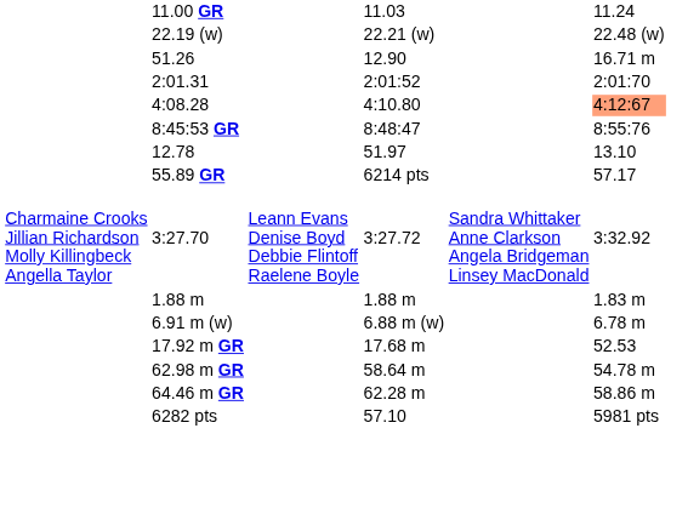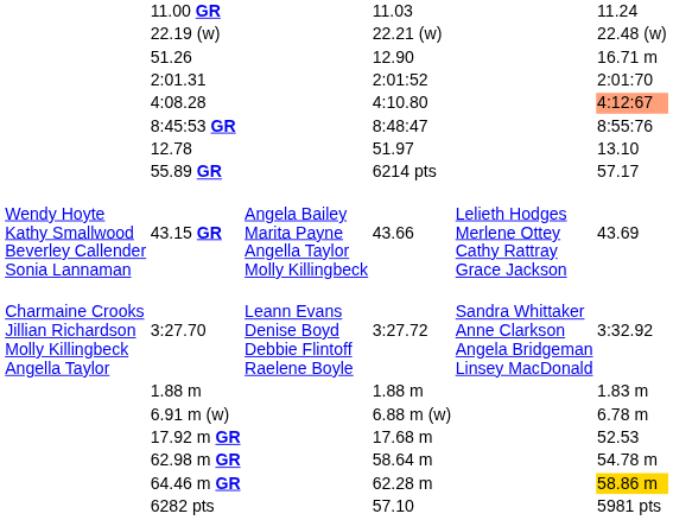 <table>
 <tr>
 <td></td>
 <td></td>
 <td>11.00 <strong><a href='#'>GR</a></strong></td>
 <td></td>
 <td>11.03</td>
 <td></td>
 <td>11.24</td>
 </tr>
 <tr>
 <td></td>
 <td></td>
 <td>22.19 (w)</td>
 <td></td>
 <td>22.21 (w)</td>
 <td></td>
 <td>22.48 (w)</td>
 </tr>
 <tr>
 <td></td>
 <td></td>
 <td>51.26</td>
 <td></td>
 <td>12.90</td>
 <td></td>
 <td>16.71 m</td>
 </tr>
 <tr>
 <td></td>
 <td></td>
 <td>2:01.31</td>
 <td></td>
 <td>2:01:52</td>
 <td></td>
 <td>2:01:70</td>
 </tr>
 <tr>
 <td></td>
 <td></td>
 <td>4:08.28</td>
 <td></td>
 <td>4:10.80</td>
 <td></td>
 <td style="background: lightsalmon;">4:12:67</td>
 </tr>
 <tr>
 <td></td>
 <td></td>
 <td>8:45:53 <strong><a href='#'>GR</a></strong></td>
 <td></td>
 <td>8:48:47</td>
 <td></td>
 <td>8:55:76</td>
 </tr>
 <tr>
 <td></td>
 <td></td>
 <td>12.78</td>
 <td></td>
 <td>51.97</td>
 <td></td>
 <td>13.10</td>
 </tr>
 <tr>
 <td></td>
 <td></td>
 <td>55.89 <strong><a href='#'>GR</a></strong></td>
 <td></td>
 <td>6214 pts</td>
 <td></td>
 <td>57.17</td>
 </tr>
 <tr>
 <td></td>
+<td><br><a href='#'>Wendy Hoyte</a><br><a href='#'>Kathy Smallwood</a><br><a href='#'>Beverley Callender</a><br><a href='#'>Sonia Lannaman</a></td>
+<td>43.15 <strong><a href='#'>GR</a></strong></td>
+<td><br><a href='#'>Angela Bailey</a><br><a href='#'>Marita Payne</a><br><a href='#'>Angella Taylor</a><br><a href='#'>Molly Killingbeck</a></td>
+<td>43.66</td>
+<td><br><a href='#'>Lelieth Hodges</a><br><a href='#'>Merlene Ottey</a><br><a href='#'>Cathy Rattray</a><br><a href='#'>Grace Jackson</a></td>
+<td>43.69</td>
+</tr>
+<tr>
+<td></td>
 <td><br><a href='#'>Charmaine Crooks</a><br><a href='#'>Jillian Richardson</a><br><a href='#'>Molly Killingbeck</a><br><a href='#'>Angella Taylor</a></td>
 <td>3:27.70</td>
 <td><br><a href='#'>Leann Evans</a><br><a href='#'>Denise Boyd</a><br><a href='#'>Debbie Flintoff</a><br><a href='#'>Raelene Boyle</a></td>
 <td>3:27.72</td>
 <td><br><a href='#'>Sandra Whittaker</a><br><a href='#'>Anne Clarkson</a><br><a href='#'>Angela Bridgeman</a><br><a href='#'>Linsey MacDonald</a></td>
 <td>3:32.92</td>
 </tr>
 <tr>
 <td></td>
 <td></td>
 <td>1.88 m</td>
 <td></td>
 <td>1.88 m</td>
 <td></td>
 <td>1.83 m</td>
 </tr>
 <tr>
 <td></td>
 <td></td>
 <td>6.91 m (w)</td>
 <td></td>
 <td>6.88 m (w)</td>
 <td></td>
 <td>6.78 m</td>
 </tr>
 <tr>
 <td></td>
 <td></td>
 <td>17.92 m <strong><a href='#'>GR</a></strong></td>
 <td></td>
 <td>17.68 m</td>
 <td></td>
 <td>52.53</td>
 </tr>
 <tr>
 <td></td>
 <td></td>
 <td>62.98 m <strong><a href='#'>GR</a></strong></td>
 <td></td>
 <td>58.64 m</td>
 <td></td>
 <td>54.78 m</td>
 </tr>
 <tr>
 <td></td>
 <td></td>
 <td>64.46 m <strong><a href='#'>GR</a></strong></td>
 <td></td>
 <td>62.28 m</td>
 <td></td>
-<td>58.86 m</td>
+<td style="background: gold;">58.86 m</td>
 </tr>
 <tr>
 <td></td>
 <td></td>
 <td>6282 pts</td>
 <td></td>
 <td>57.10</td>
 <td></td>
 <td>5981 pts</td>
 </tr>
 </table>
